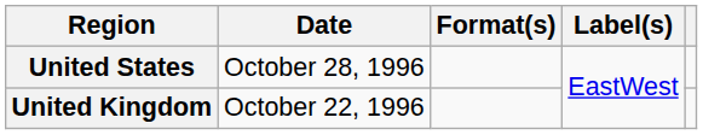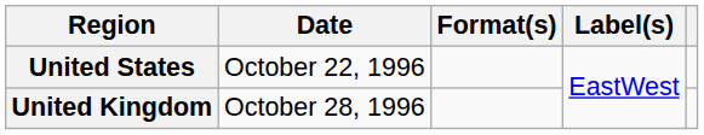 <table class="wikitable plainrowheaders">
 <tr>
 <th scope="col">Region</th>
 <th scope="col">Date</th>
 <th scope="col">Format(s)</th>
 <th scope="col">Label(s)</th>
 <th scope="col"></th>
 </tr>
 <tr>
 <th scope="row">United States</th>
-<td>October 28, 1996</td>
+<td>October 22, 1996</td>
 <td></td>
 <td rowspan="2"><a href='#'>EastWest</a></td>
 <td></td>
 </tr>
 <tr>
 <th scope="row">United Kingdom</th>
-<td>October 22, 1996</td>
+<td>October 28, 1996</td>
 <td></td>
 <td></td>
 </tr>
 </table>
